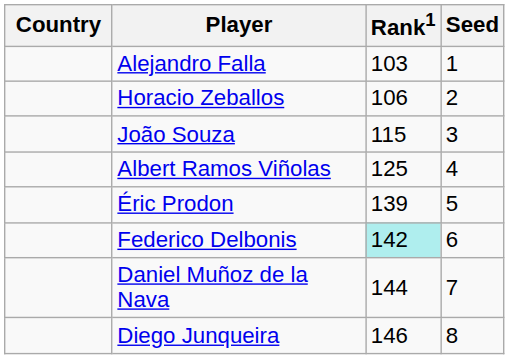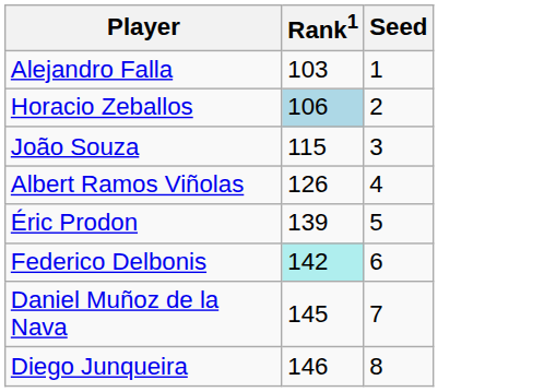 <table class="sortable wikitable">
 <tr>
-<th width="70">Country</th>
 <th width="175">Player</th>
 <th>Rank<sup>1</sup></th>
 <th>Seed</th>
 </tr>
 <tr>
-<td></td>
 <td><a href='#'>Alejandro Falla</a></td>
 <td>103</td>
 <td>1</td>
 </tr>
 <tr>
-<td></td>
 <td><a href='#'>Horacio Zeballos</a></td>
-<td>106</td>
+<td style="background: lightblue;">106</td>
 <td>2</td>
 </tr>
 <tr>
-<td></td>
 <td><a href='#'>João Souza</a></td>
 <td>115</td>
 <td>3</td>
 </tr>
 <tr>
-<td></td>
 <td><a href='#'>Albert Ramos Viñolas</a></td>
-<td>125</td>
+<td>126</td>
 <td>4</td>
 </tr>
 <tr>
-<td></td>
 <td><a href='#'>Éric Prodon</a></td>
 <td>139</td>
 <td>5</td>
 </tr>
 <tr>
-<td></td>
 <td><a href='#'>Federico Delbonis</a></td>
 <td style="background: paleturquoise;">142</td>
 <td>6</td>
 </tr>
 <tr>
-<td></td>
 <td><a href='#'>Daniel Muñoz de la Nava</a></td>
-<td>144</td>
+<td>145</td>
 <td>7</td>
 </tr>
 <tr>
-<td></td>
 <td><a href='#'>Diego Junqueira</a></td>
 <td>146</td>
 <td>8</td>
 </tr>
 </table>
